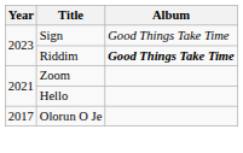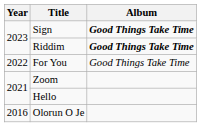 <table class="wikitable">
 <tr>
 <th>Year</th>
 <th>Title</th>
 <th>Album</th>
 </tr>
 <tr>
 <td rowspan="2">2023</td>
 <td>Sign</td>
-<td><em>Good Things Take Time</em></td>
+<td><strong><em>Good Things Take Time</em></strong></td>
 </tr>
 <tr>
 <td>Riddim</td>
 <td><strong><em>Good Things Take Time</em></strong></td>
+</tr>
+<tr>
+<td>2022</td>
+<td>For You</td>
+<td><em>Good Things Take Time</em></td>
 </tr>
 <tr>
 <td rowspan="2">2021</td>
 <td>Zoom</td>
 <td></td>
 </tr>
 <tr>
 <td>Hello</td>
 <td></td>
 </tr>
 <tr>
-<td>2017</td>
+<td>2016</td>
 <td>Olorun O Je</td>
 <td></td>
 </tr>
 </table>
